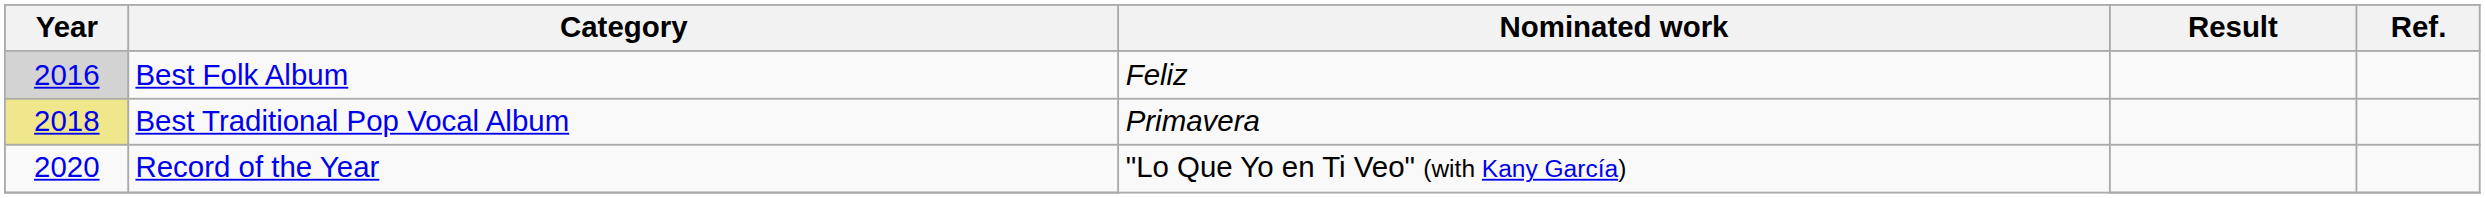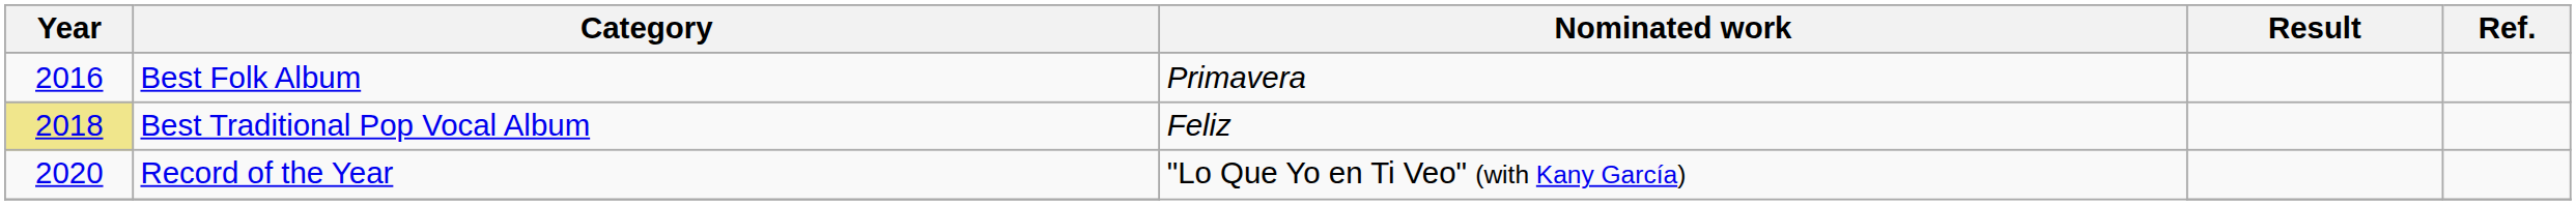 <table class="wikitable" style="width:85%;">
 <tr>
 <th width=5%>Year</th>
 <th style="width:40%;">Category</th>
 <th style="width:40%;">Nominated work</th>
 <th style="width:10%;">Result</th>
 <th style="width:5%;">Ref.</th>
 </tr>
 <tr>
-<td style="background: lightgrey; text-align:center;"><a href='#'>2016</a></td>
+<td style="text-align:center;"><a href='#'>2016</a></td>
 <td><a href='#'>Best Folk Album</a></td>
-<td><em>Feliz</em></td>
+<td><em>Primavera</em></td>
 <td></td>
 <td></td>
 </tr>
 <tr>
 <td style="background: khaki; text-align:center;"><a href='#'>2018</a></td>
 <td><a href='#'>Best Traditional Pop Vocal Album</a></td>
-<td><em>Primavera</em></td>
+<td><em>Feliz</em></td>
 <td></td>
 <td></td>
 </tr>
 <tr>
 <td style="text-align:center;"><a href='#'>2020</a></td>
 <td><a href='#'>Record of the Year</a></td>
 <td rowspan="2">"Lo Que Yo en Ti Veo" <small>(with <a href='#'>Kany García</a>)</small></td>
 <td></td>
 <td></td>
 </tr>
 <tr>
 </tr>
 </table>
